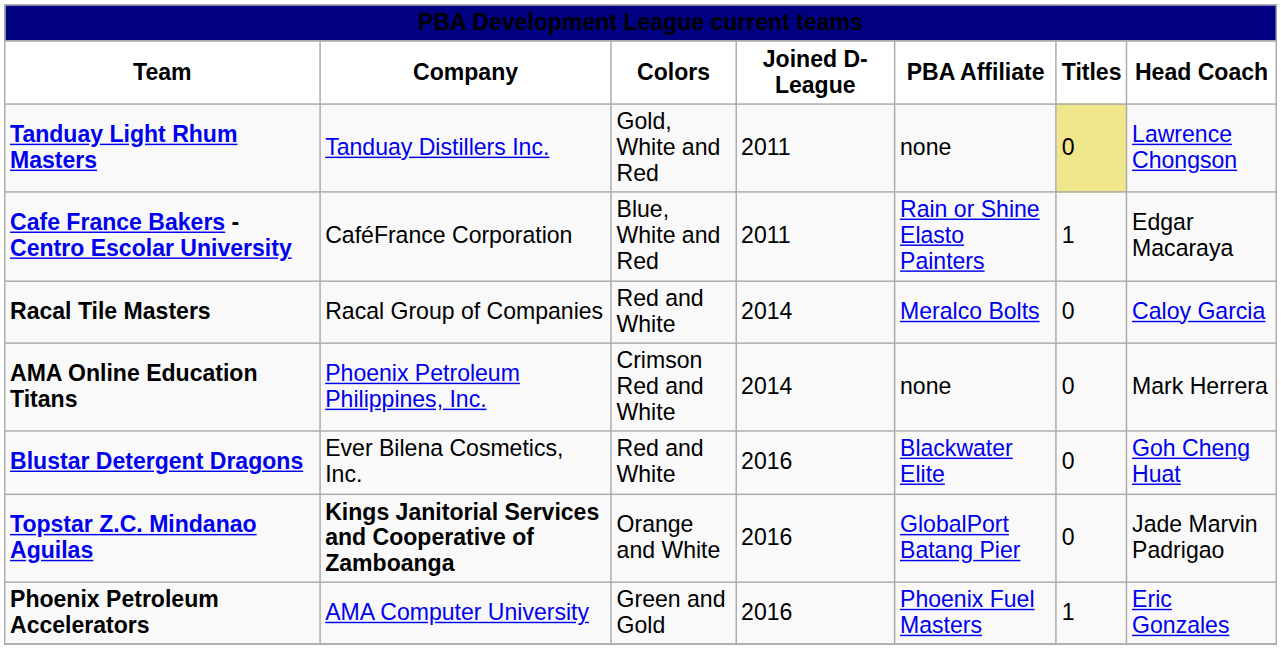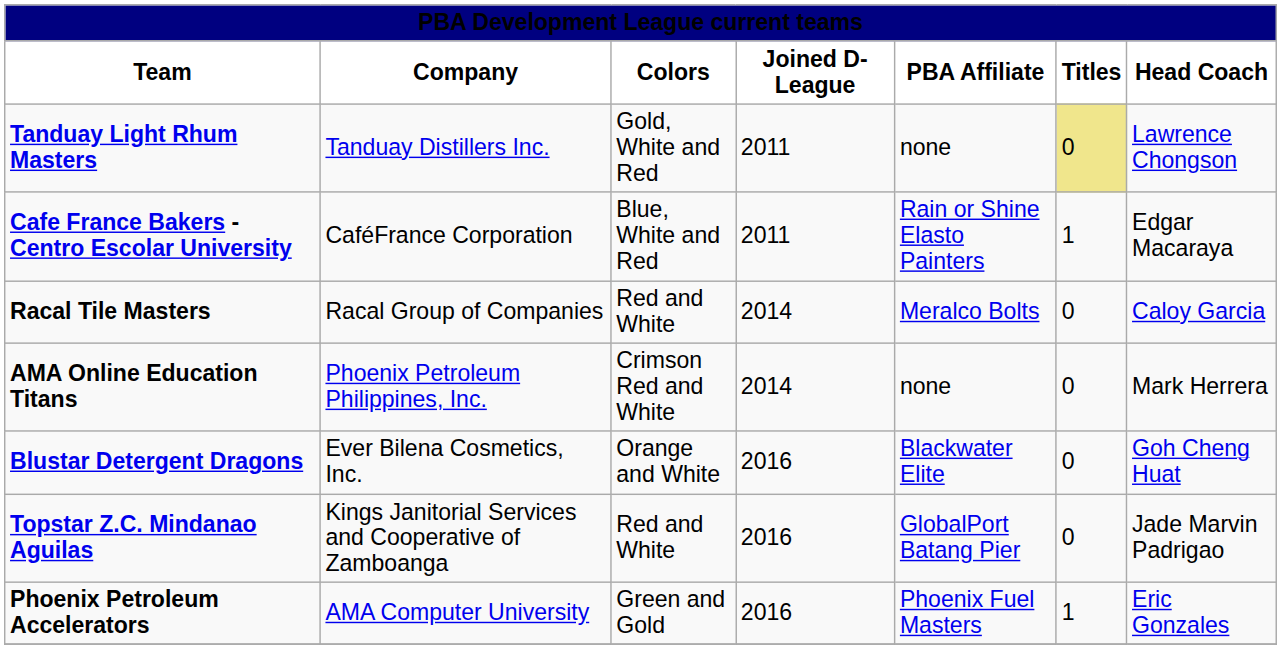 <table class="wikitable" style="width:100%; text-align:left">
 <tr>
 <th style=background:navy colspan=7><span>PBA Development League current teams</span></th>
 </tr>
 <tr>
 <th style="background:white; width:26%">Team</th>
 <th style="background:white; width:24%">Company</th>
 <th style="background:white; width:10%">Colors</th>
 <th style="background:white; width:13%">Joined D-League</th>
 <th style="background:white; width:13%">PBA Affiliate</th>
 <th style="background:white; width:2%">Titles</th>
 <th style="background:white; width:15%">Head Coach</th>
 </tr>
 <tr>
 <td><strong><a href='#'>Tanduay Light Rhum Masters</a></strong></td>
 <td><a href='#'>Tanduay Distillers Inc.</a></td>
 <td>Gold, White and Red</td>
 <td>2011</td>
 <td>none</td>
 <td style="background: khaki;">0</td>
 <td><a href='#'>Lawrence Chongson</a></td>
 </tr>
 <tr>
 <td><strong><a href='#'>Cafe France Bakers</a> - <a href='#'>Centro Escolar University</a></strong></td>
 <td>CaféFrance Corporation</td>
 <td>Blue, White and Red</td>
 <td>2011</td>
 <td><a href='#'>Rain or Shine Elasto Painters</a></td>
 <td>1</td>
 <td>Edgar Macaraya</td>
 </tr>
 <tr>
 <td><strong>Racal Tile Masters</strong></td>
 <td>Racal Group of Companies</td>
 <td>Red and White</td>
 <td>2014</td>
 <td><a href='#'>Meralco Bolts</a></td>
 <td>0</td>
 <td><a href='#'>Caloy Garcia</a></td>
 </tr>
 <tr>
 <td><strong>AMA Online Education Titans</strong></td>
 <td><a href='#'>Phoenix Petroleum Philippines, Inc.</a></td>
 <td>Crimson Red and White</td>
 <td>2014</td>
 <td>none</td>
 <td>0</td>
 <td>Mark Herrera</td>
 </tr>
 <tr>
 <td><strong><a href='#'>Blustar Detergent Dragons</a></strong></td>
 <td>Ever Bilena Cosmetics, Inc.</td>
-<td>Red and White</td>
+<td>Orange and White</td>
 <td>2016</td>
 <td><a href='#'>Blackwater Elite</a></td>
 <td>0</td>
 <td><a href='#'>Goh Cheng Huat</a></td>
 </tr>
 <tr>
 <td><strong><a href='#'>Topstar Z.C. Mindanao Aguilas</a></strong></td>
-<td><strong>Kings Janitorial Services and Cooperative of Zamboanga</strong></td>
-<td>Orange and White</td>
+<td>Kings Janitorial Services and Cooperative of Zamboanga</td>
+<td>Red and White</td>
 <td>2016</td>
 <td><a href='#'>GlobalPort Batang Pier</a></td>
 <td>0</td>
 <td>Jade Marvin Padrigao</td>
 </tr>
 <tr>
 <td><strong>Phoenix Petroleum Accelerators</strong></td>
 <td><a href='#'>AMA Computer University</a></td>
 <td>Green and Gold</td>
 <td>2016</td>
 <td><a href='#'>Phoenix Fuel Masters</a></td>
 <td>1</td>
 <td><a href='#'>Eric Gonzales</a></td>
 </tr>
 <tr>
 </tr>
 </table>
